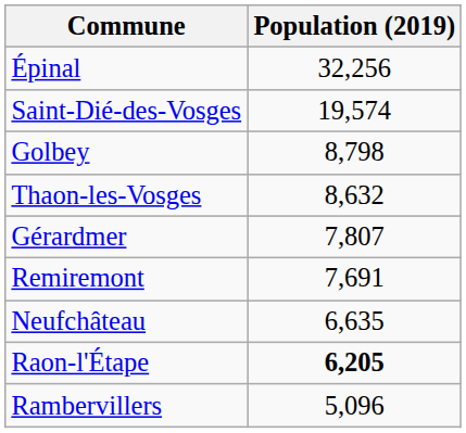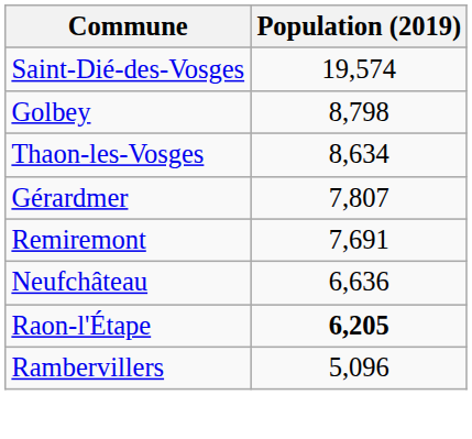 <table class=wikitable>
 <tr>
 <th>Commune</th>
 <th>Population (2019)</th>
-</tr>
-<tr>
-<td><a href='#'>Épinal</a></td>
-<td style="text-align: center;">32,256</td>
 </tr>
 <tr>
 <td><a href='#'>Saint-Dié-des-Vosges</a></td>
 <td style="text-align: center;">19,574</td>
 </tr>
 <tr>
 <td><a href='#'>Golbey</a></td>
 <td style="text-align: center;">8,798</td>
 </tr>
 <tr>
 <td><a href='#'>Thaon-les-Vosges</a></td>
-<td style="text-align: center;">8,632</td>
+<td style="text-align: center;">8,634</td>
 </tr>
 <tr>
 <td><a href='#'>Gérardmer</a></td>
 <td style="text-align: center;">7,807</td>
 </tr>
 <tr>
 <td><a href='#'>Remiremont</a></td>
 <td style="text-align: center;">7,691</td>
 </tr>
 <tr>
 <td><a href='#'>Neufchâteau</a></td>
-<td style="text-align: center;">6,635</td>
+<td style="text-align: center;">6,636</td>
 </tr>
 <tr>
 <td><a href='#'>Raon-l'Étape</a></td>
 <td style="text-align: center;"><strong>6,205</strong></td>
 </tr>
 <tr>
 <td><a href='#'>Rambervillers</a></td>
 <td style="text-align: center;">5,096</td>
 </tr>
 </table>
